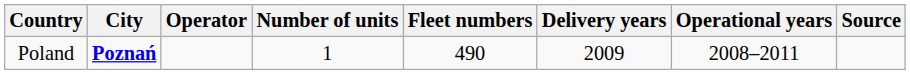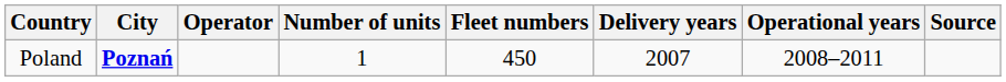 <table class="wikitable" style="text-align:center;">
 <tr>
 <th>Country</th>
 <th>City</th>
 <th>Operator</th>
 <th>Number of units</th>
 <th>Fleet numbers</th>
 <th>Delivery years</th>
 <th>Operational years</th>
 <th>Source</th>
 </tr>
 <tr>
 <td>Poland</td>
 <td><strong><a href='#'>Poznań</a></strong></td>
 <td></td>
 <td>1</td>
-<td>490</td>
-<td>2009</td>
+<td>450</td>
+<td>2007</td>
 <td>2008–2011</td>
 <td></td>
 </tr>
 </table>
